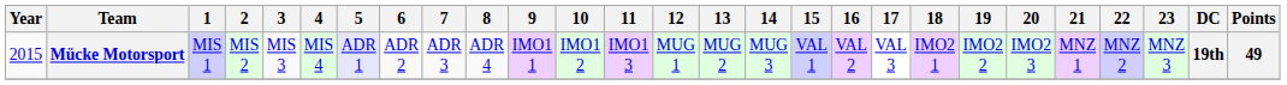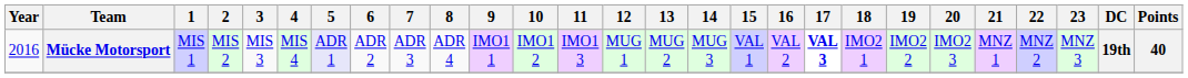 <table class="wikitable" style="text-align:center; font-size:85%">
 <tr>
 <th>Year</th>
 <th>Team</th>
 <th>1</th>
 <th>2</th>
 <th>3</th>
 <th>4</th>
 <th>5</th>
 <th>6</th>
 <th>7</th>
 <th>8</th>
 <th>9</th>
 <th>10</th>
 <th>11</th>
 <th>12</th>
 <th>13</th>
 <th>14</th>
 <th>15</th>
 <th>16</th>
 <th>17</th>
 <th>18</th>
 <th>19</th>
 <th>20</th>
 <th>21</th>
 <th>22</th>
 <th>23</th>
 <th>DC</th>
 <th>Points</th>
 </tr>
 <tr>
-<td><a href='#'>2015</a></td>
+<td><a href='#'>2016</a></td>
 <th nowrap><a href='#'>Mücke Motorsport</a></th>
 <td style="background:#cfcfff"><a href='#'>MIS<br>1</a><br></td>
 <td style="background:#dfffdf"><a href='#'>MIS<br>2</a><br></td>
 <td><a href='#'>MIS<br>3</a></td>
 <td style="background:#dfffdf"><a href='#'>MIS<br>4</a><br></td>
 <td style="background: lavender;"><a href='#'>ADR<br>1</a></td>
 <td><a href='#'>ADR<br>2</a></td>
 <td><a href='#'>ADR<br>3</a></td>
 <td><a href='#'>ADR<br>4</a></td>
 <td style="background:#efcfff"><a href='#'>IMO1<br>1</a><br></td>
 <td style="background:#dfffdf"><a href='#'>IMO1<br>2</a><br></td>
 <td style="background:#efcfff"><a href='#'>IMO1<br>3</a><br></td>
 <td style="background:#dfffdf"><a href='#'>MUG<br>1</a><br></td>
 <td style="background:#dfffdf"><a href='#'>MUG<br>2</a><br></td>
 <td style="background:#dfffdf"><a href='#'>MUG<br>3</a><br></td>
 <td style="background:#cfcfff"><a href='#'>VAL<br>1</a><br></td>
 <td style="background:#efcfff"><a href='#'>VAL<br>2</a><br></td>
-<td style="background:#ffffff"><a href='#'>VAL<br>3</a><br></td>
+<td style="background:#ffffff"><strong><a href='#'>VAL<br>3</a><br></strong></td>
 <td style="background:#efcfff"><a href='#'>IMO2<br>1</a><br></td>
 <td style="background:#dfffdf"><a href='#'>IMO2<br>2</a><br></td>
 <td style="background:#dfffdf"><a href='#'>IMO2<br>3</a><br></td>
 <td style="background:#efcfff"><a href='#'>MNZ<br>1</a><br></td>
 <td style="background:#cfcfff"><a href='#'>MNZ<br>2</a><br></td>
 <td style="background:#dfffdf"><a href='#'>MNZ<br>3</a><br></td>
 <th>19th</th>
-<th>49</th>
+<th>40</th>
 </tr>
 <tr>
 </tr>
 </table>
